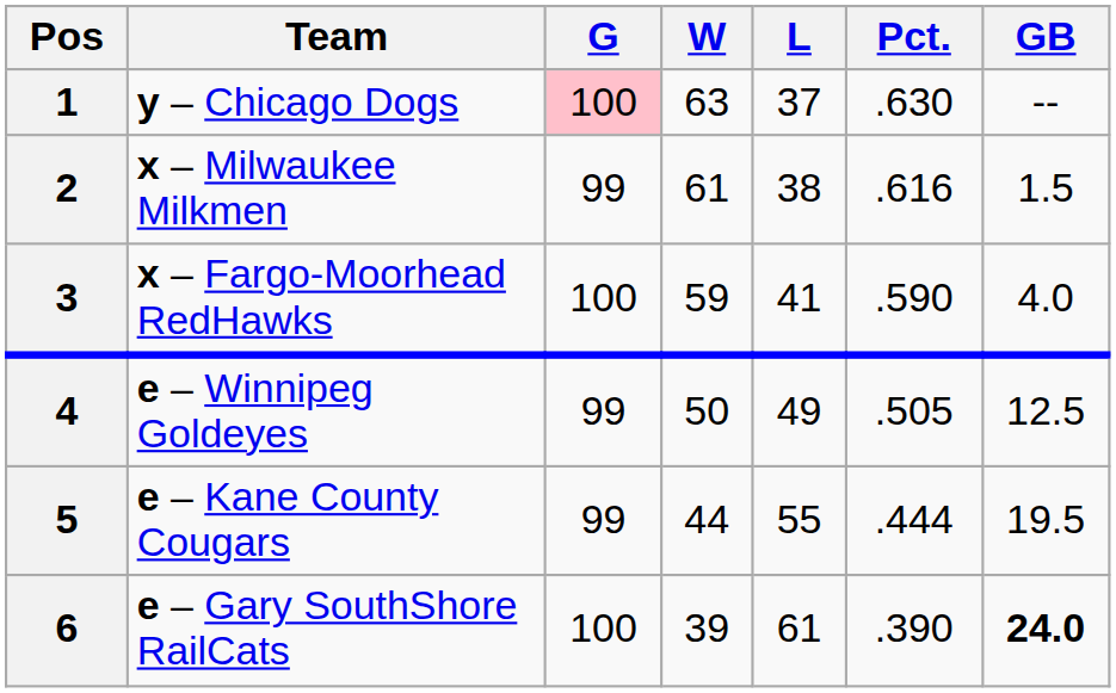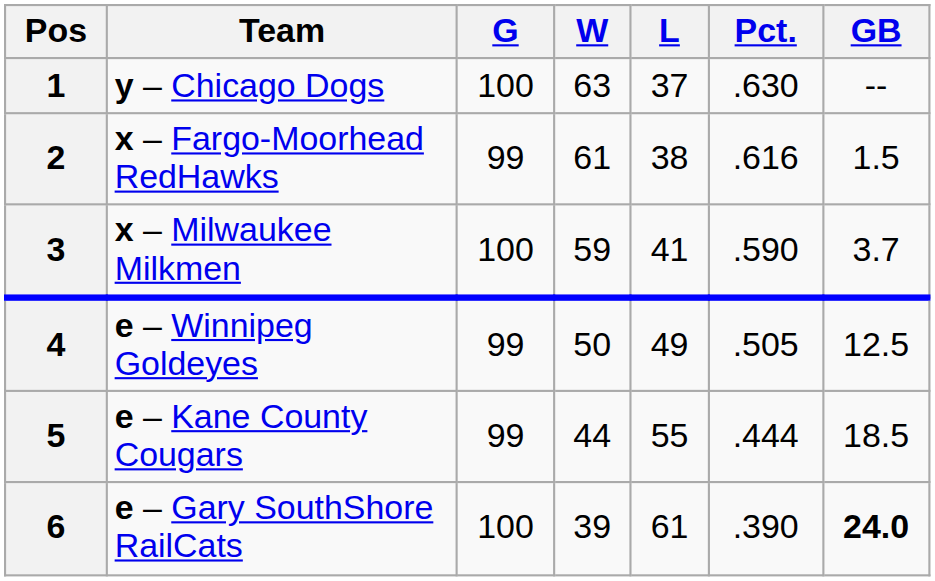 <table class="wikitable plainrowheaders" width="70%" style="text-align:center;">
 <tr>
 <th scope="col" width="5%">Pos</th>
 <th scope="col" width="25%">Team</th>
 <th scope="col" width="5%"><a href='#'>G</a></th>
 <th scope="col" width="5%"><a href='#'>W</a></th>
 <th scope="col" width="5%"><a href='#'>L</a></th>
 <th scope="col" width="7%"><a href='#'>Pct.</a></th>
 <th scope="col" width="5%"><a href='#'>GB</a></th>
 </tr>
 <tr>
 <th>1</th>
 <td style="text-align:left;"><strong>y</strong> – <a href='#'>Chicago Dogs</a></td>
-<td style="background: pink;">100</td>
+<td>100</td>
 <td>63</td>
 <td>37</td>
 <td>.630</td>
 <td>--</td>
 </tr>
 <tr>
 <th>2</th>
-<td style="text-align:left;"><strong>x</strong> – <a href='#'>Milwaukee Milkmen</a></td>
+<td style="text-align:left;"><strong>x</strong> – <a href='#'>Fargo-Moorhead RedHawks</a></td>
 <td>99</td>
 <td>61</td>
 <td>38</td>
 <td>.616</td>
 <td>1.5</td>
 </tr>
 <tr>
 <th>3</th>
-<td style="text-align:left;"><strong>x</strong> – <a href='#'>Fargo-Moorhead RedHawks</a></td>
+<td style="text-align:left;"><strong>x</strong> – <a href='#'>Milwaukee Milkmen</a></td>
 <td>100</td>
 <td>59</td>
 <td>41</td>
 <td>.590</td>
-<td>4.0</td>
+<td>3.7</td>
 </tr>
 <tr>
 </tr>
 <tr |- style="border-top:3px solid blue;">
 <th>4</th>
 <td style="text-align:left;"><strong>e</strong> – <a href='#'>Winnipeg Goldeyes</a></td>
 <td>99</td>
 <td>50</td>
 <td>49</td>
 <td>.505</td>
 <td>12.5</td>
 </tr>
 <tr>
 <th>5</th>
 <td style="text-align:left;"><strong>e</strong> – <a href='#'>Kane County Cougars</a></td>
 <td>99</td>
 <td>44</td>
 <td>55</td>
 <td>.444</td>
-<td>19.5</td>
+<td>18.5</td>
 </tr>
 <tr>
 <th>6</th>
 <td style="text-align:left;"><strong>e</strong> – <a href='#'>Gary SouthShore RailCats</a></td>
 <td>100</td>
 <td>39</td>
 <td>61</td>
 <td>.390</td>
 <td><strong>24.0</strong></td>
 </tr>
 </table>
